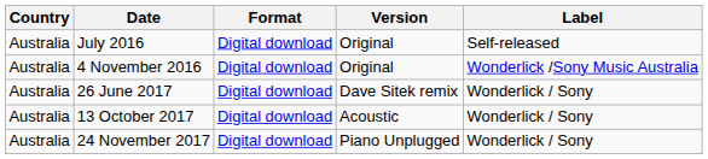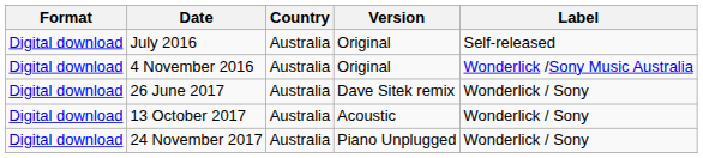 <table class="wikitable">
 <tr>
+<th>Format</th>
+<th>Date</th>
 <th>Country</th>
-<th>Date</th>
-<th>Format</th>
 <th>Version</th>
 <th>Label</th>
 </tr>
 <tr>
+<td><a href='#'>Digital download</a></td>
+<td>July 2016</td>
 <td>Australia</td>
-<td>July 2016</td>
-<td><a href='#'>Digital download</a></td>
 <td>Original</td>
 <td>Self-released</td>
 </tr>
 <tr>
+<td><a href='#'>Digital download</a></td>
+<td>4 November 2016</td>
 <td>Australia</td>
-<td>4 November 2016</td>
-<td><a href='#'>Digital download</a></td>
 <td>Original</td>
 <td><a href='#'>Wonderlick</a> /<a href='#'>Sony Music Australia</a></td>
 </tr>
 <tr>
+<td><a href='#'>Digital download</a></td>
+<td>26 June 2017</td>
 <td>Australia</td>
-<td>26 June 2017</td>
-<td><a href='#'>Digital download</a></td>
 <td>Dave Sitek remix</td>
 <td>Wonderlick / Sony</td>
 </tr>
 <tr>
+<td><a href='#'>Digital download</a></td>
+<td>13 October 2017</td>
 <td>Australia</td>
-<td>13 October 2017</td>
-<td><a href='#'>Digital download</a></td>
 <td>Acoustic</td>
 <td>Wonderlick / Sony</td>
 </tr>
 <tr>
+<td><a href='#'>Digital download</a></td>
+<td>24 November 2017</td>
 <td>Australia</td>
-<td>24 November 2017</td>
-<td><a href='#'>Digital download</a></td>
 <td>Piano Unplugged</td>
 <td>Wonderlick / Sony</td>
 </tr>
 </table>
